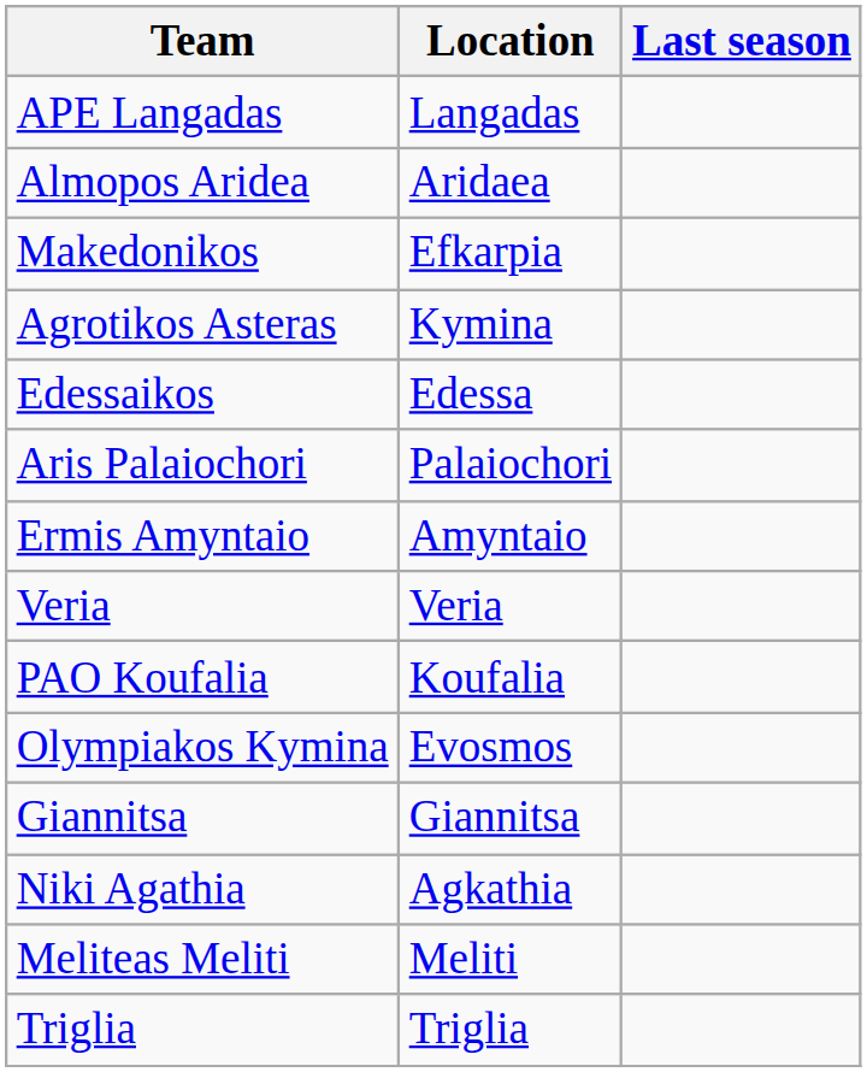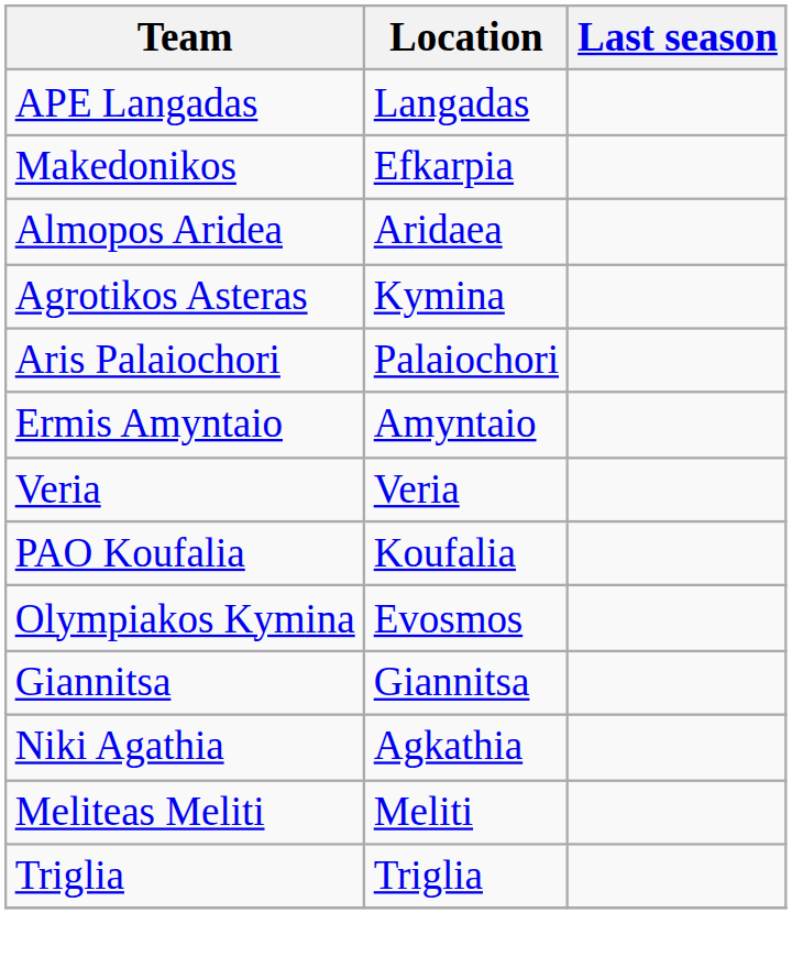 <table class="wikitable sortable">
 <tr>
 <th>Team</th>
 <th>Location</th>
 <th><a href='#'>Last season</a></th>
 </tr>
 <tr>
 <td><a href='#'>APE Langadas</a></td>
 <td><a href='#'>Langadas</a></td>
 <td></td>
 </tr>
 <tr>
+<td><a href='#'>Makedonikos</a></td>
+<td><a href='#'>Efkarpia</a></td>
+<td></td>
+</tr>
+<tr>
 <td><a href='#'>Almopos Aridea</a></td>
 <td><a href='#'>Aridaea</a></td>
 <td></td>
 </tr>
 <tr>
-<td><a href='#'>Makedonikos</a></td>
-<td><a href='#'>Efkarpia</a></td>
-<td></td>
-</tr>
-<tr>
 <td><a href='#'>Agrotikos Asteras</a></td>
 <td><a href='#'>Kymina</a></td>
-<td></td>
-</tr>
-<tr>
-<td><a href='#'>Edessaikos</a></td>
-<td><a href='#'>Edessa</a></td>
 <td></td>
 </tr>
 <tr>
 <td><a href='#'>Aris Palaiochori</a></td>
 <td><a href='#'>Palaiochori</a></td>
 <td></td>
 </tr>
 <tr>
 <td><a href='#'>Ermis Amyntaio</a></td>
 <td><a href='#'>Amyntaio</a></td>
 <td></td>
 </tr>
 <tr>
 <td><a href='#'>Veria</a></td>
 <td><a href='#'>Veria</a></td>
 <td></td>
 </tr>
 <tr>
 <td><a href='#'>PAO Koufalia</a></td>
 <td><a href='#'>Koufalia</a></td>
 <td></td>
 </tr>
 <tr>
 <td><a href='#'>Olympiakos Kymina</a></td>
 <td><a href='#'>Evosmos</a></td>
 <td></td>
 </tr>
 <tr>
 <td><a href='#'>Giannitsa</a></td>
 <td><a href='#'>Giannitsa</a></td>
 <td></td>
 </tr>
 <tr>
 <td><a href='#'>Niki Agathia</a></td>
 <td><a href='#'>Agkathia</a></td>
 <td></td>
 </tr>
 <tr>
 <td><a href='#'>Meliteas Meliti</a></td>
 <td><a href='#'>Meliti</a></td>
 <td></td>
 </tr>
 <tr>
 <td><a href='#'>Triglia</a></td>
 <td><a href='#'>Triglia</a></td>
 <td></td>
 </tr>
 <tr>
 </tr>
 </table>
